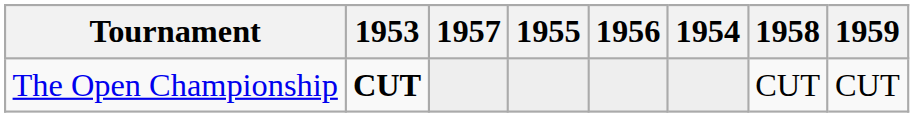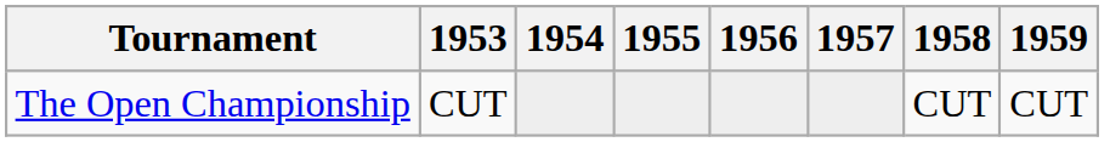 <table class="wikitable" style="font-size:95%;text-align:center;">
 <tr>
 <th>Tournament</th>
 <th>1953</th>
-<th>1957</th>
+<th>1954</th>
 <th>1955</th>
 <th>1956</th>
-<th>1954</th>
+<th>1957</th>
 <th>1958</th>
 <th>1959</th>
 </tr>
 <tr>
 <td><a href='#'>The Open Championship</a></td>
-<td><strong>CUT</strong></td>
+<td>CUT</td>
 <td style="background:#eeeeee;"></td>
 <td style="background:#eeeeee;"></td>
 <td style="background:#eeeeee;"></td>
 <td style="background:#eeeeee;"></td>
 <td>CUT</td>
 <td>CUT</td>
 </tr>
 </table>
